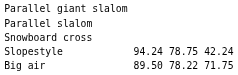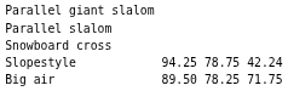 <table>
 <tr>
 <td>Parallel giant slalom<br></td>
 <td colspan=2></td>
 <td colspan=2></td>
 <td colspan=2></td>
 </tr>
 <tr>
 <td>Parallel slalom<br></td>
 <td colspan=2></td>
 <td colspan=2></td>
 <td colspan=2></td>
 </tr>
 <tr>
 <td>Snowboard cross<br></td>
 <td colspan=2></td>
 <td colspan=2></td>
 <td colspan=2></td>
 </tr>
 <tr>
 <td>Slopestyle<br></td>
 <td></td>
-<td>94.24</td>
+<td>94.25</td>
 <td></td>
 <td>78.75</td>
 <td></td>
 <td>42.24</td>
 </tr>
 <tr>
 <td>Big air<br></td>
 <td></td>
 <td>89.50</td>
 <td></td>
-<td>78.22</td>
+<td>78.25</td>
 <td></td>
 <td>71.75</td>
 </tr>
 </table>
